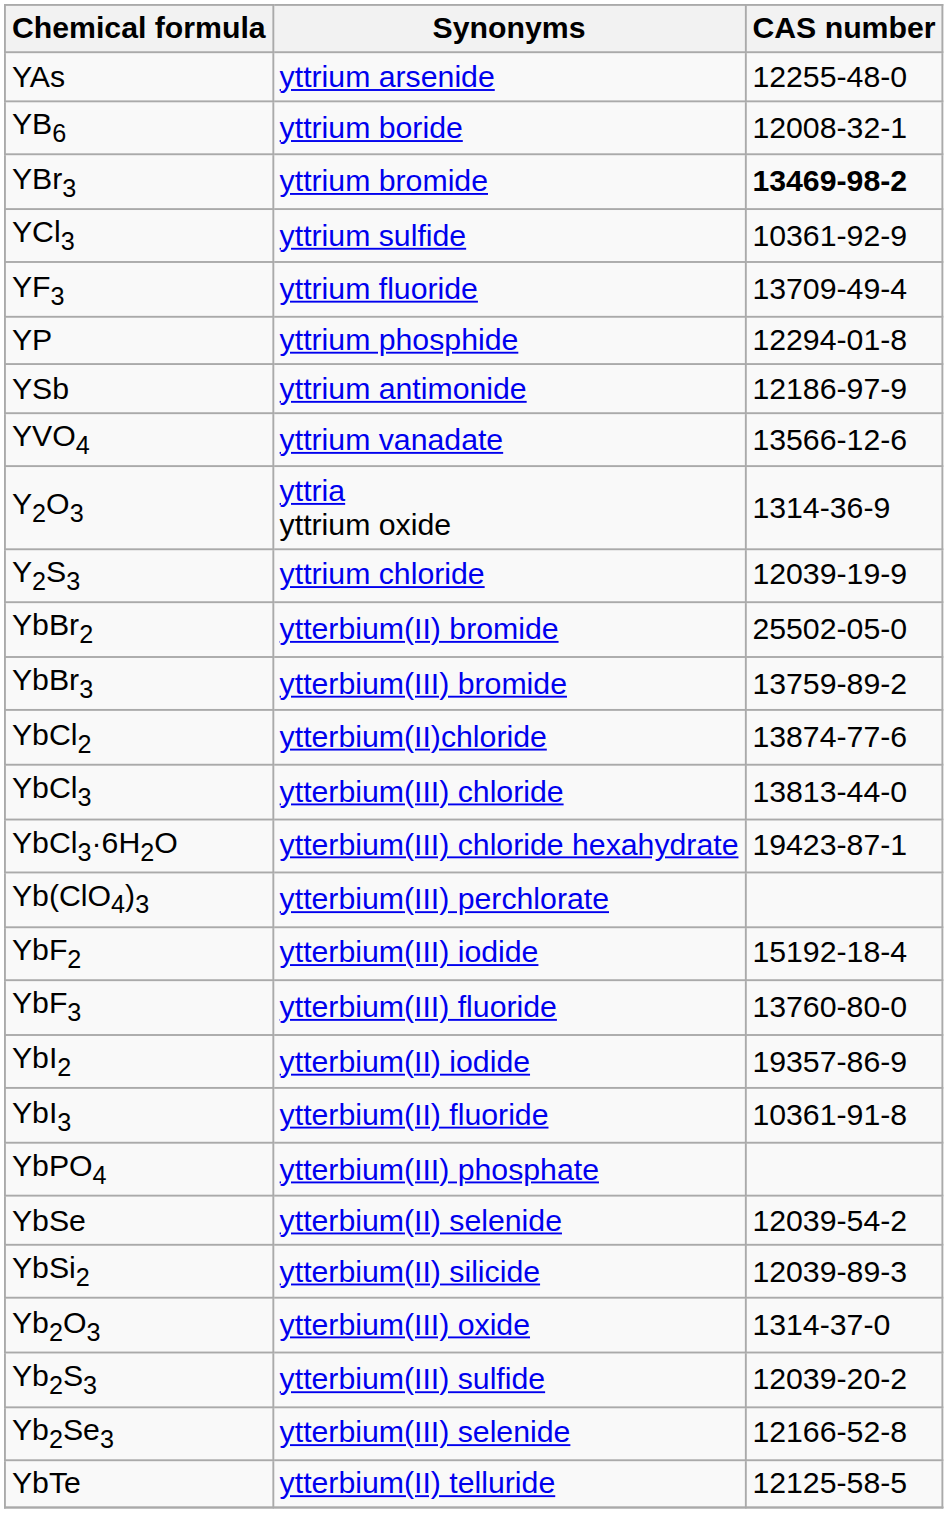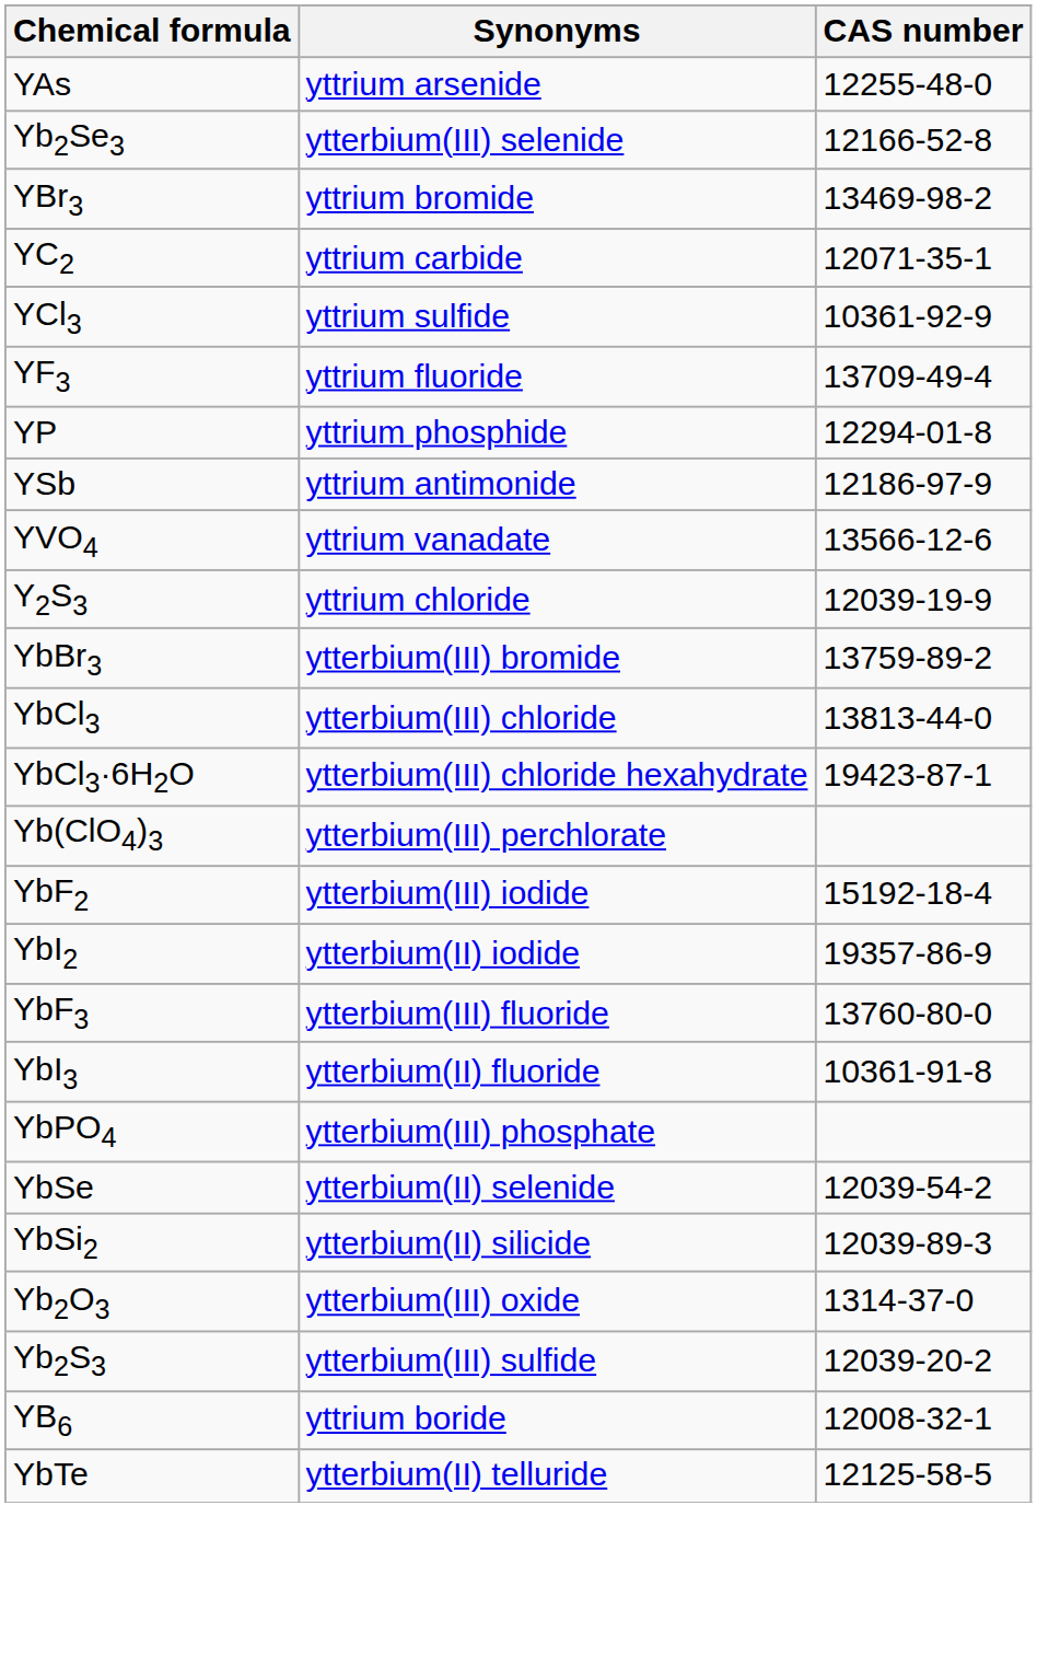 <table class="wikitable sortable">
 <tr>
 <th>Chemical formula</th>
 <th>Synonyms</th>
 <th>CAS number</th>
 </tr>
 <tr>
 <td>YAs</td>
 <td><a href='#'>yttrium arsenide</a></td>
 <td>12255-48-0</td>
 </tr>
 <tr>
-<td>YB<sub>6</sub></td>
-<td><a href='#'>yttrium boride</a></td>
-<td>12008-32-1</td>
+<td>Yb<sub>2</sub>Se<sub>3</sub></td>
+<td><a href='#'>ytterbium(III) selenide</a></td>
+<td>12166-52-8</td>
 </tr>
 <tr>
 <td>YBr<sub>3</sub></td>
 <td><a href='#'>yttrium bromide</a></td>
-<td><strong>13469-98-2</strong></td>
+<td>13469-98-2</td>
+</tr>
+<tr>
+<td>YC<sub>2</sub></td>
+<td><a href='#'>yttrium carbide</a></td>
+<td>12071-35-1</td>
 </tr>
 <tr>
 <td>YCl<sub>3</sub></td>
 <td><a href='#'>yttrium sulfide</a></td>
 <td>10361-92-9</td>
 </tr>
 <tr>
 <td>YF<sub>3</sub></td>
 <td><a href='#'>yttrium fluoride</a></td>
 <td>13709-49-4</td>
 </tr>
 <tr>
 <td>YP</td>
 <td><a href='#'>yttrium phosphide</a></td>
 <td>12294-01-8</td>
 </tr>
 <tr>
 <td>YSb</td>
 <td><a href='#'>yttrium antimonide</a></td>
 <td>12186-97-9</td>
 </tr>
 <tr>
 <td>YVO<sub>4</sub></td>
 <td><a href='#'>yttrium vanadate</a></td>
 <td>13566-12-6</td>
 </tr>
 <tr>
-<td>Y<sub>2</sub>O<sub>3</sub></td>
-<td><a href='#'>yttria</a> <br> yttrium oxide</td>
-<td>1314-36-9</td>
-</tr>
-<tr>
 <td>Y<sub>2</sub>S<sub>3</sub></td>
 <td><a href='#'>yttrium chloride</a></td>
 <td>12039-19-9</td>
 </tr>
 <tr>
-<td>YbBr<sub>2</sub></td>
-<td><a href='#'>ytterbium(II) bromide</a></td>
-<td>25502-05-0</td>
-</tr>
-<tr>
 <td>YbBr<sub>3</sub></td>
 <td><a href='#'>ytterbium(III) bromide</a></td>
 <td>13759-89-2</td>
-</tr>
-<tr>
-<td>YbCl<sub>2</sub></td>
-<td><a href='#'>ytterbium(II)chloride</a></td>
-<td>13874-77-6</td>
 </tr>
 <tr>
 <td>YbCl<sub>3</sub></td>
 <td><a href='#'>ytterbium(III) chloride</a></td>
 <td>13813-44-0</td>
 </tr>
 <tr>
 <td>YbCl<sub>3</sub>·6H<sub>2</sub>O</td>
 <td><a href='#'>ytterbium(III) chloride hexahydrate</a></td>
 <td>19423-87-1</td>
 </tr>
 <tr>
 <td>Yb(ClO<sub>4</sub>)<sub>3</sub></td>
 <td><a href='#'>ytterbium(III) perchlorate</a></td>
 <td></td>
 </tr>
 <tr>
 <td>YbF<sub>2</sub></td>
 <td><a href='#'>ytterbium(III) iodide</a></td>
 <td>15192-18-4</td>
 </tr>
 <tr>
+<td>YbI<sub>2</sub></td>
+<td><a href='#'>ytterbium(II) iodide</a></td>
+<td>19357-86-9</td>
+</tr>
+<tr>
 <td>YbF<sub>3</sub></td>
 <td><a href='#'>ytterbium(III) fluoride</a></td>
 <td>13760-80-0</td>
-</tr>
-<tr>
-<td>YbI<sub>2</sub></td>
-<td><a href='#'>ytterbium(II) iodide</a></td>
-<td>19357-86-9</td>
 </tr>
 <tr>
 <td>YbI<sub>3</sub></td>
 <td><a href='#'>ytterbium(II) fluoride</a></td>
 <td>10361-91-8</td>
 </tr>
 <tr>
 <td>YbPO<sub>4</sub></td>
 <td><a href='#'>ytterbium(III) phosphate</a></td>
 <td></td>
 </tr>
 <tr>
 <td>YbSe</td>
 <td><a href='#'>ytterbium(II) selenide</a></td>
 <td>12039-54-2</td>
 </tr>
 <tr>
 <td>YbSi<sub>2</sub></td>
 <td><a href='#'>ytterbium(II) silicide</a></td>
 <td>12039-89-3</td>
 </tr>
 <tr>
 <td>Yb<sub>2</sub>O<sub>3</sub></td>
 <td><a href='#'>ytterbium(III) oxide</a></td>
 <td>1314-37-0</td>
 </tr>
 <tr>
 <td>Yb<sub>2</sub>S<sub>3</sub></td>
 <td><a href='#'>ytterbium(III) sulfide</a></td>
 <td>12039-20-2</td>
 </tr>
 <tr>
-<td>Yb<sub>2</sub>Se<sub>3</sub></td>
-<td><a href='#'>ytterbium(III) selenide</a></td>
-<td>12166-52-8</td>
+<td>YB<sub>6</sub></td>
+<td><a href='#'>yttrium boride</a></td>
+<td>12008-32-1</td>
 </tr>
 <tr>
 <td>YbTe</td>
 <td><a href='#'>ytterbium(II) telluride</a></td>
 <td>12125-58-5</td>
 </tr>
 <tr>
 </tr>
 </table>
